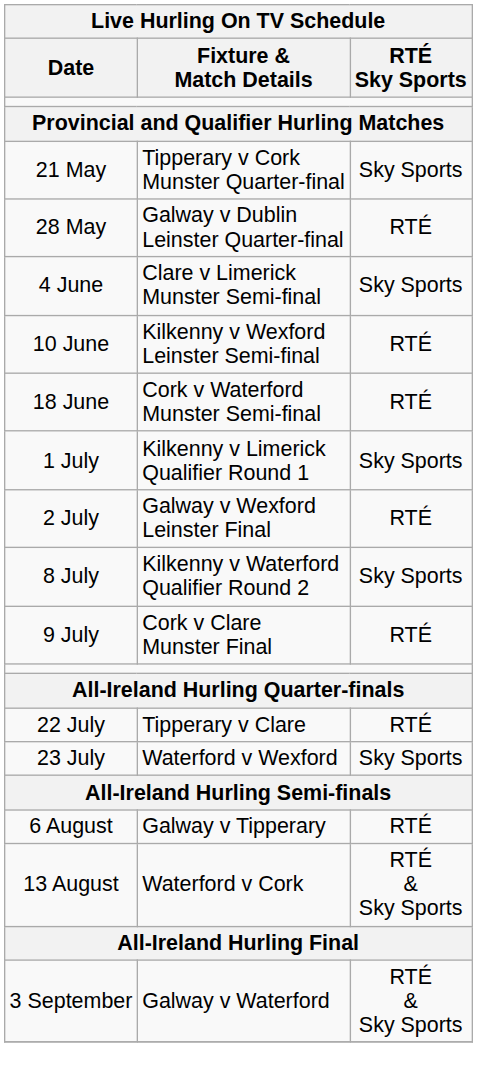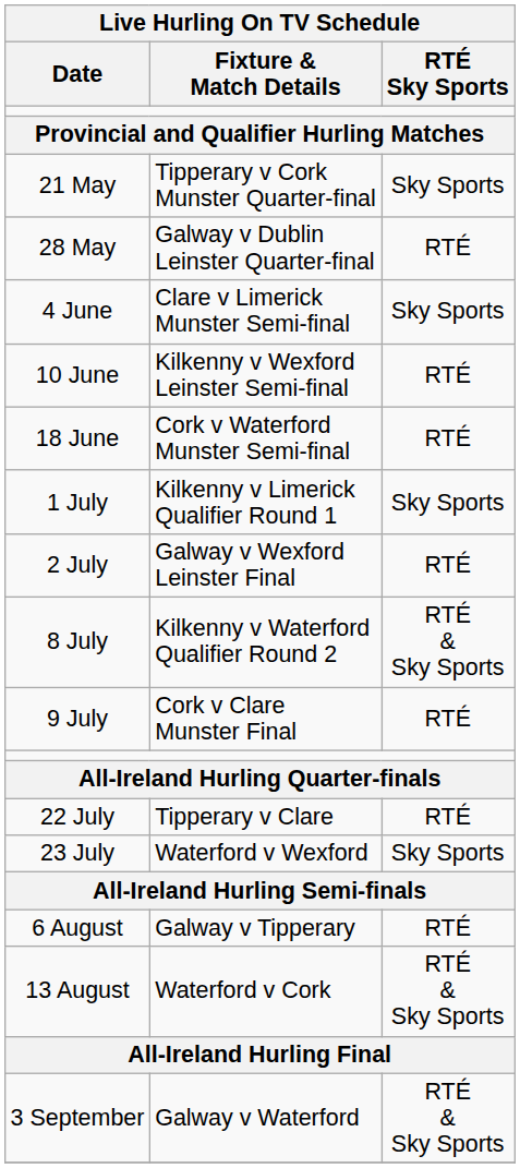 <table class="wikitable collapsible">
 <tr>
 <th colspan="3">Live Hurling On TV Schedule</th>
 </tr>
 <tr>
 <th>Date</th>
 <th>Fixture &<br>Match Details</th>
 <th>RTÉ<br>Sky Sports</th>
 </tr>
 <tr>
 <td colspan="3"></td>
 </tr>
 <tr>
 <th colspan="3" style="text-align: center;"><strong>Provincial and Qualifier Hurling Matches</strong></th>
 </tr>
 <tr>
 <td align=center>21 May</td>
 <td>Tipperary v Cork<br>Munster Quarter-final</td>
 <td align=center>Sky Sports</td>
 </tr>
 <tr>
 <td align=center>28 May</td>
 <td>Galway v Dublin<br>Leinster Quarter-final</td>
 <td align=center>RTÉ</td>
 </tr>
 <tr>
 <td align=center>4 June</td>
 <td>Clare v Limerick<br>Munster Semi-final</td>
 <td align=center>Sky Sports</td>
 </tr>
 <tr>
 <td align=center>10 June</td>
 <td>Kilkenny v Wexford<br>Leinster Semi-final</td>
 <td align=center>RTÉ</td>
 </tr>
 <tr>
 <td align=center>18 June</td>
 <td>Cork v Waterford<br>Munster Semi-final</td>
 <td align=center>RTÉ</td>
 </tr>
 <tr>
 <td align=center>1 July</td>
 <td>Kilkenny v Limerick<br>Qualifier Round 1</td>
 <td align=center>Sky Sports</td>
 </tr>
 <tr>
 <td align=center>2 July</td>
 <td>Galway v Wexford<br>Leinster Final</td>
 <td align=center>RTÉ</td>
 </tr>
 <tr>
 <td align=center>8 July</td>
 <td>Kilkenny v Waterford<br>Qualifier Round 2</td>
-<td align=center>Sky Sports</td>
+<td align=center>RTÉ<br>&<br>Sky Sports</td>
 </tr>
 <tr>
 <td align=center>9 July</td>
 <td>Cork v Clare<br>Munster Final</td>
 <td align=center>RTÉ</td>
 </tr>
 <tr>
 <td colspan="3"></td>
 </tr>
 <tr>
 <th colspan="3" style="text-align: center;"><strong>All-Ireland Hurling Quarter-finals</strong></th>
 </tr>
 <tr>
 <td align=center>22 July</td>
 <td>Tipperary v Clare</td>
 <td align=center>RTÉ</td>
 </tr>
 <tr>
 <td align=center>23 July</td>
 <td>Waterford v Wexford</td>
 <td align=center>Sky Sports</td>
 </tr>
 <tr>
 <th colspan="3" style="text-align: center;"><strong>All-Ireland Hurling Semi-finals</strong></th>
 </tr>
 <tr>
 <td align=center>6 August</td>
 <td>Galway v Tipperary</td>
 <td align=center>RTÉ</td>
 </tr>
 <tr>
 <td align=center>13 August</td>
 <td>Waterford v Cork</td>
 <td align=center>RTÉ<br>&<br>Sky Sports</td>
 </tr>
 <tr>
 <th colspan="3" style="text-align: center;"><strong>All-Ireland Hurling Final</strong></th>
 </tr>
 <tr>
 <td align=center>3 September</td>
 <td>Galway v Waterford</td>
 <td align=center>RTÉ<br>&<br>Sky Sports</td>
 </tr>
 <tr>
 </tr>
 </table>
